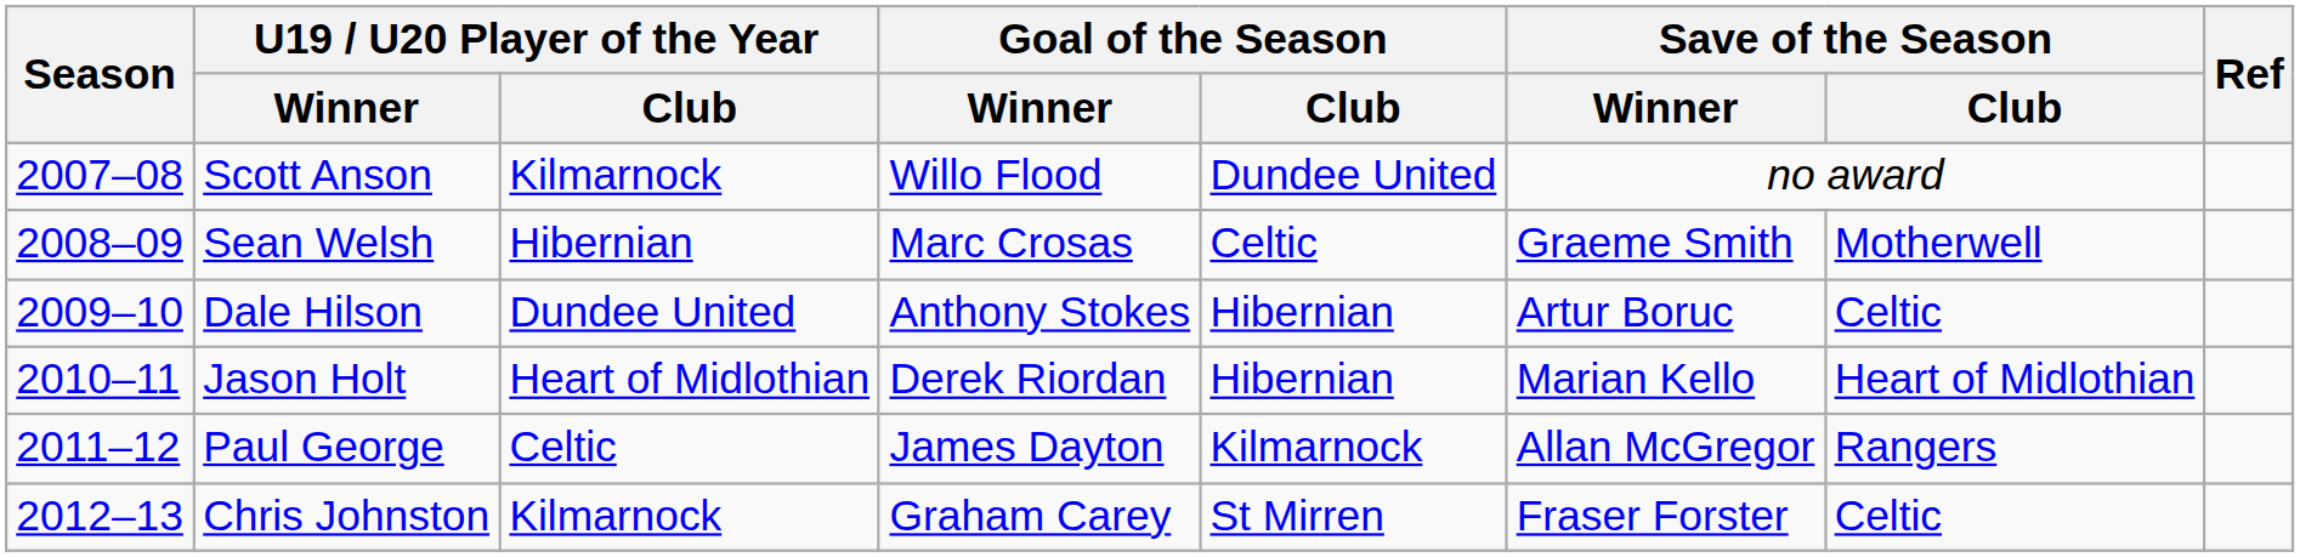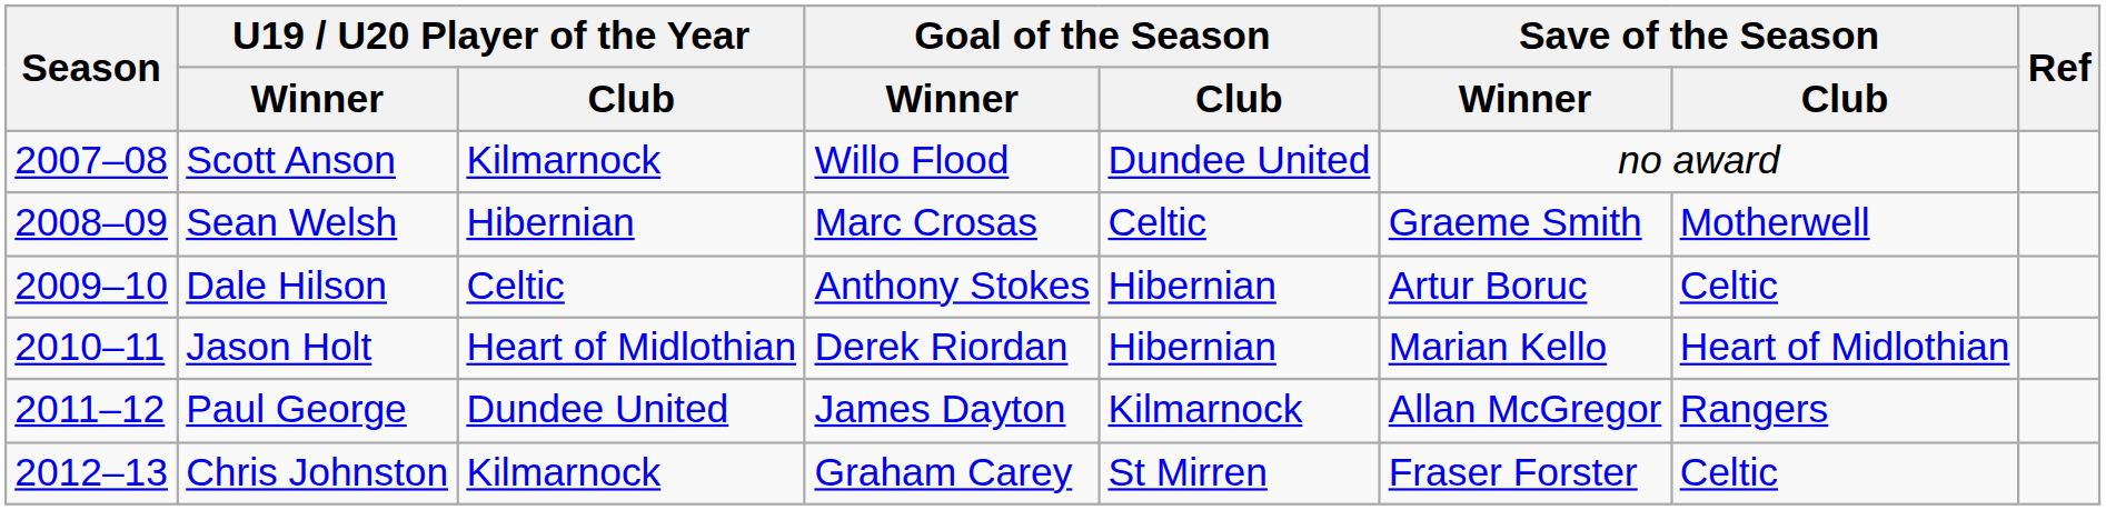 <table class="wikitable">
 <tr>
 <th rowspan="2">Season</th>
 <th colspan="2">U19 / U20 Player of the Year</th>
 <th colspan="2">Goal of the Season</th>
 <th colspan="2">Save of the Season</th>
 <th rowspan="2">Ref</th>
 </tr>
 <tr>
 <th>Winner</th>
 <th>Club</th>
 <th>Winner</th>
 <th>Club</th>
 <th>Winner</th>
 <th>Club</th>
 </tr>
 <tr>
 <td><a href='#'>2007–08</a></td>
 <td><a href='#'>Scott Anson</a></td>
 <td><a href='#'>Kilmarnock</a></td>
 <td><a href='#'>Willo Flood</a></td>
 <td><a href='#'>Dundee United</a></td>
 <td colspan="2" style="text-align: center;"><em>no award</em></td>
 <td></td>
 </tr>
 <tr>
 <td><a href='#'>2008–09</a></td>
 <td><a href='#'>Sean Welsh</a></td>
 <td><a href='#'>Hibernian</a></td>
 <td><a href='#'>Marc Crosas</a></td>
 <td><a href='#'>Celtic</a></td>
 <td><a href='#'>Graeme Smith</a></td>
 <td><a href='#'>Motherwell</a></td>
 <td></td>
 </tr>
 <tr>
 <td><a href='#'>2009–10</a></td>
 <td><a href='#'>Dale Hilson</a></td>
-<td><a href='#'>Dundee United</a></td>
+<td><a href='#'>Celtic</a></td>
 <td><a href='#'>Anthony Stokes</a></td>
 <td><a href='#'>Hibernian</a></td>
 <td><a href='#'>Artur Boruc</a></td>
 <td><a href='#'>Celtic</a></td>
 <td></td>
 </tr>
 <tr>
 <td><a href='#'>2010–11</a></td>
 <td><a href='#'>Jason Holt</a></td>
 <td><a href='#'>Heart of Midlothian</a></td>
 <td><a href='#'>Derek Riordan</a></td>
 <td><a href='#'>Hibernian</a></td>
 <td><a href='#'>Marian Kello</a></td>
 <td><a href='#'>Heart of Midlothian</a></td>
 <td></td>
 </tr>
 <tr>
 <td><a href='#'>2011–12</a></td>
 <td><a href='#'>Paul George</a></td>
-<td><a href='#'>Celtic</a></td>
+<td><a href='#'>Dundee United</a></td>
 <td><a href='#'>James Dayton</a></td>
 <td><a href='#'>Kilmarnock</a></td>
 <td><a href='#'>Allan McGregor</a></td>
 <td><a href='#'>Rangers</a></td>
 <td></td>
 </tr>
 <tr>
 <td><a href='#'>2012–13</a></td>
 <td><a href='#'>Chris Johnston</a></td>
 <td><a href='#'>Kilmarnock</a></td>
 <td><a href='#'>Graham Carey</a></td>
 <td><a href='#'>St Mirren</a></td>
 <td><a href='#'>Fraser Forster</a></td>
 <td><a href='#'>Celtic</a></td>
 <td></td>
 </tr>
 </table>
